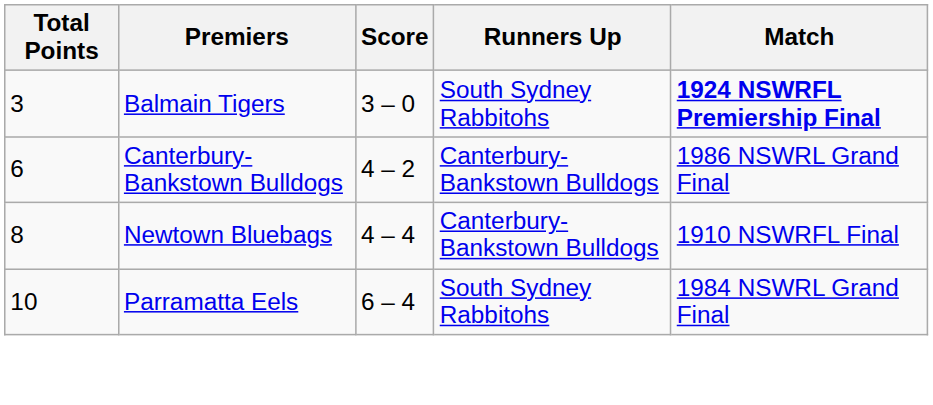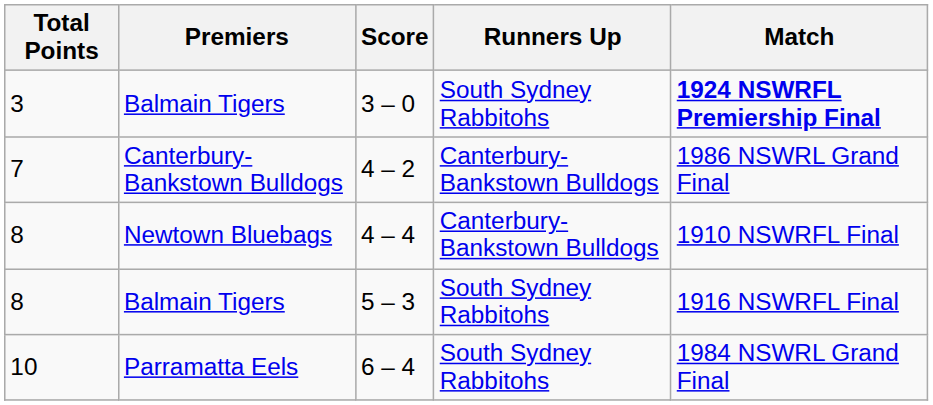 <table class="wikitable">
 <tr>
 <th>Total Points</th>
 <th>Premiers</th>
 <th>Score</th>
 <th>Runners Up</th>
 <th>Match</th>
 </tr>
 <tr>
 <td>3</td>
 <td> <a href='#'>Balmain Tigers</a></td>
 <td>3 – 0</td>
 <td> <a href='#'>South Sydney Rabbitohs</a></td>
 <td><strong><a href='#'>1924 NSWRFL Premiership Final</a></strong></td>
 </tr>
 <tr>
-<td>6</td>
+<td>7</td>
 <td> <a href='#'>Canterbury-Bankstown Bulldogs</a></td>
 <td>4 – 2</td>
 <td> <a href='#'>Canterbury-Bankstown Bulldogs</a></td>
 <td><a href='#'>1986 NSWRL Grand Final</a></td>
 </tr>
 <tr>
 <td>8</td>
 <td> <a href='#'>Newtown Bluebags</a></td>
 <td>4 – 4</td>
 <td> <a href='#'>Canterbury-Bankstown Bulldogs</a></td>
 <td><a href='#'>1910 NSWRFL Final</a></td>
 </tr>
 <tr>
+<td>8</td>
+<td> <a href='#'>Balmain Tigers</a></td>
+<td>5 – 3</td>
+<td> <a href='#'>South Sydney Rabbitohs</a></td>
+<td><a href='#'>1916 NSWRFL Final</a></td>
+</tr>
+<tr>
 <td>10</td>
 <td> <a href='#'>Parramatta Eels</a></td>
 <td>6 – 4</td>
 <td> <a href='#'>South Sydney Rabbitohs</a></td>
 <td><a href='#'>1984 NSWRL Grand Final</a></td>
 </tr>
 </table>
